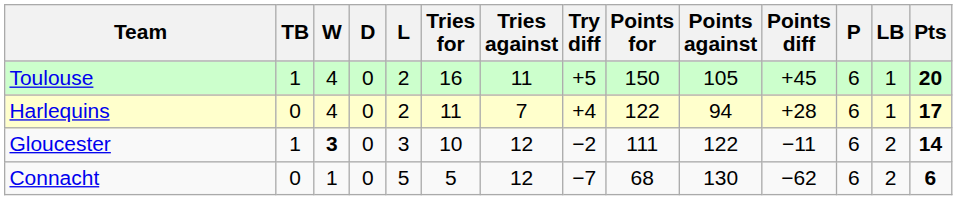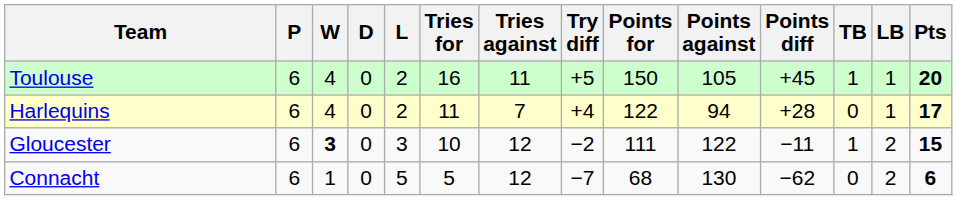 <table class="wikitable" style="text-align: center;">
 <tr>
 <th style="width:200px;">Team</th>
-<th width="20">TB</th>
+<th width="20">P</th>
 <th width="20">W</th>
 <th width="20">D</th>
 <th width="20">L</th>
 <th width="20">Tries for</th>
 <th width="20">Tries against</th>
 <th width="20">Try diff</th>
 <th width="20">Points for</th>
 <th width="20">Points against</th>
 <th width="25">Points diff</th>
-<th width="20">P</th>
+<th width="20">TB</th>
 <th width="20">LB</th>
 <th width="20">Pts</th>
 </tr>
 <tr style="background:#cfc;">
 <td align=left> <a href='#'>Toulouse</a></td>
-<td>1</td>
+<td>6</td>
 <td>4</td>
 <td>0</td>
 <td>2</td>
 <td>16</td>
 <td>11</td>
 <td>+5</td>
 <td>150</td>
 <td>105</td>
 <td>+45</td>
-<td>6</td>
+<td>1</td>
 <td>1</td>
 <td><strong>20</strong></td>
 </tr>
 <tr style="background:#ffc;">
 <td align=left> <a href='#'>Harlequins</a></td>
-<td>0</td>
+<td>6</td>
 <td>4</td>
 <td>0</td>
 <td>2</td>
 <td>11</td>
 <td>7</td>
 <td>+4</td>
 <td>122</td>
 <td>94</td>
 <td>+28</td>
-<td>6</td>
+<td>0</td>
 <td>1</td>
 <td><strong>17</strong></td>
 </tr>
 <tr>
 <td align=left> <a href='#'>Gloucester</a></td>
-<td>1</td>
+<td>6</td>
 <td><strong>3</strong></td>
 <td>0</td>
 <td>3</td>
 <td>10</td>
 <td>12</td>
 <td>−2</td>
 <td>111</td>
 <td>122</td>
 <td>−11</td>
-<td>6</td>
+<td>1</td>
 <td>2</td>
-<td><strong>14</strong></td>
+<td><strong>15</strong></td>
 </tr>
 <tr>
 <td align=left> <a href='#'>Connacht</a></td>
-<td>0</td>
+<td>6</td>
 <td>1</td>
 <td>0</td>
 <td>5</td>
 <td>5</td>
 <td>12</td>
 <td>−7</td>
 <td>68</td>
 <td>130</td>
 <td>−62</td>
-<td>6</td>
+<td>0</td>
 <td>2</td>
 <td><strong>6</strong></td>
 </tr>
 </table>
